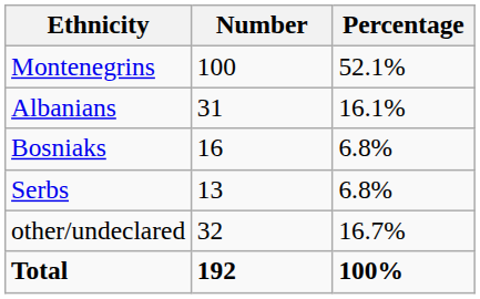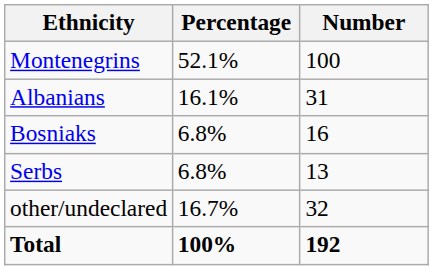 <table class="wikitable">
 <tr>
 <th width="100px">Ethnicity</th>
+<th width="80px">Percentage</th>
 <th width="80px">Number</th>
-<th width="80px">Percentage</th>
 </tr>
 <tr>
 <td><a href='#'>Montenegrins</a></td>
+<td>52.1%</td>
 <td>100</td>
-<td>52.1%</td>
 </tr>
 <tr>
 <td><a href='#'>Albanians</a></td>
+<td>16.1%</td>
 <td>31</td>
-<td>16.1%</td>
 </tr>
 <tr>
 <td><a href='#'>Bosniaks</a></td>
+<td>6.8%</td>
 <td>16</td>
-<td>6.8%</td>
 </tr>
 <tr>
 <td><a href='#'>Serbs</a></td>
+<td>6.8%</td>
 <td>13</td>
-<td>6.8%</td>
 </tr>
 <tr>
 <td>other/undeclared</td>
+<td>16.7%</td>
 <td>32</td>
-<td>16.7%</td>
 </tr>
 <tr>
 <td><strong>Total</strong></td>
+<td><strong>100%</strong></td>
 <td><strong>192</strong></td>
-<td><strong>100%</strong></td>
 </tr>
 </table>
